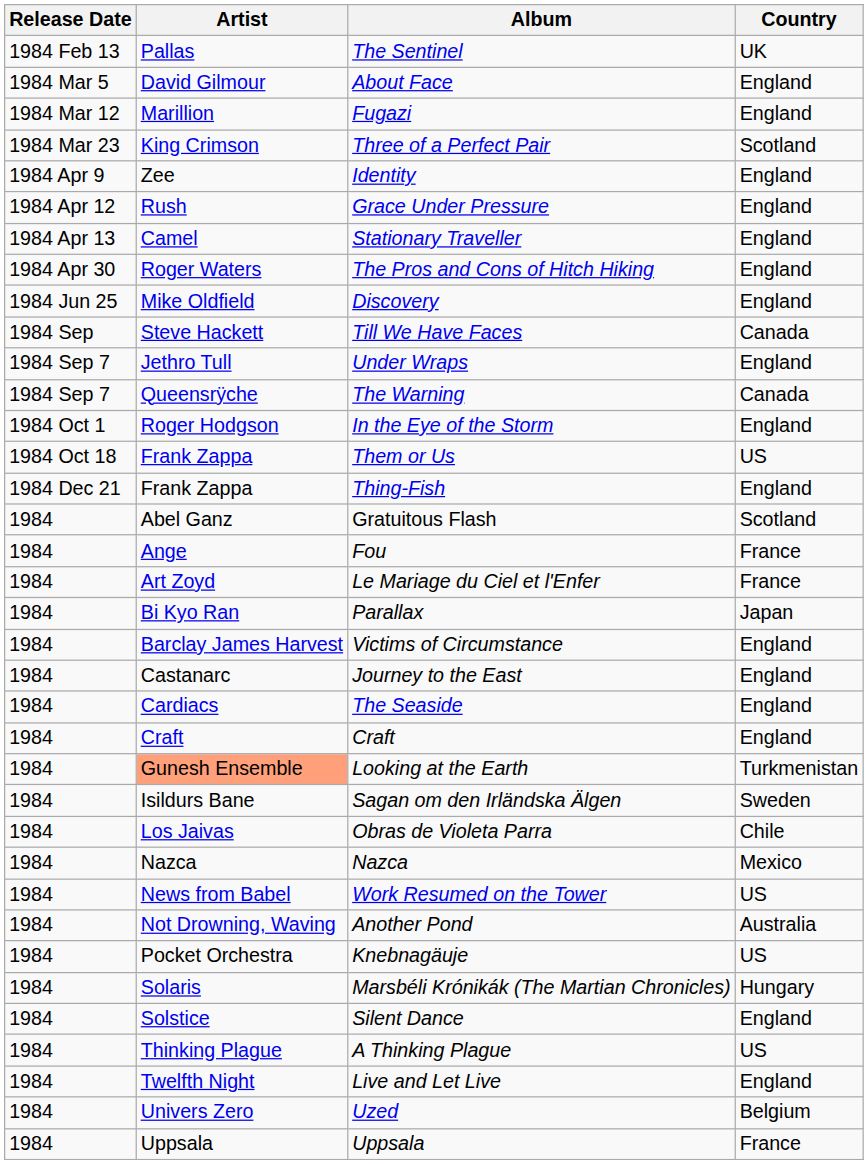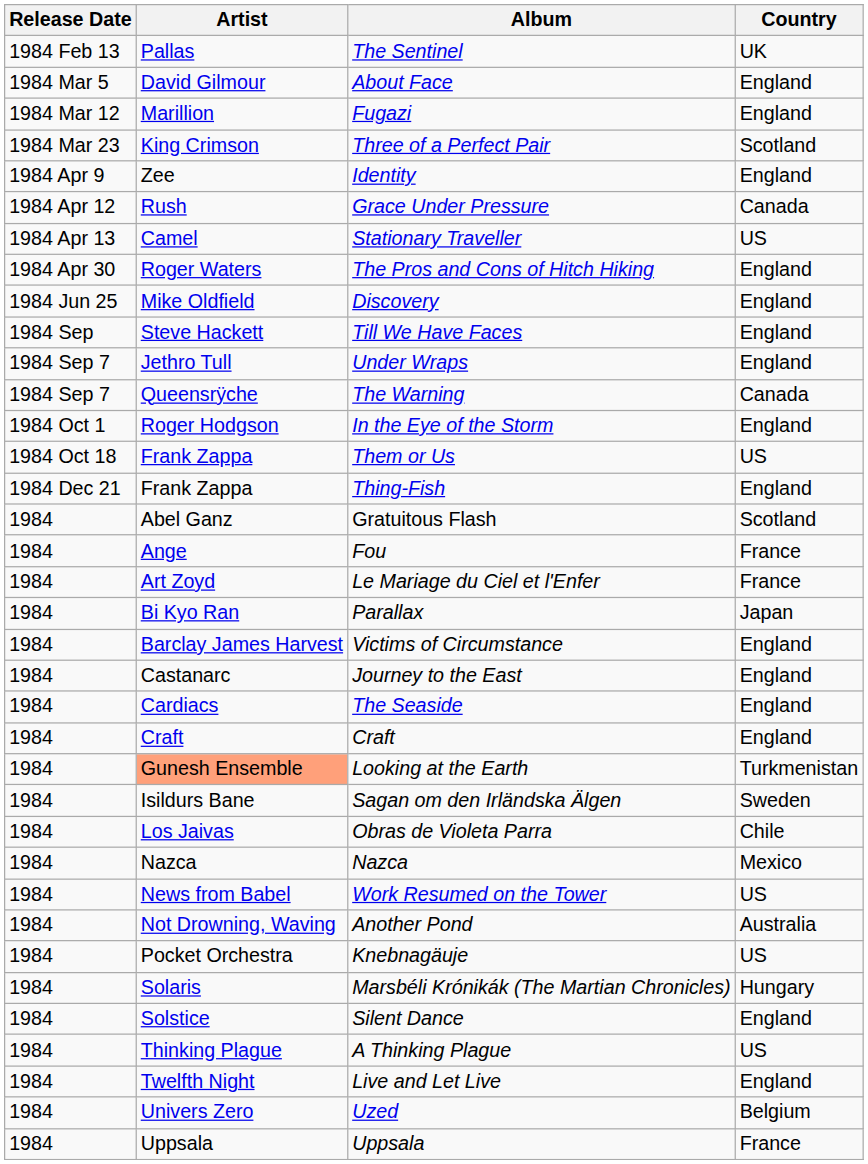 <table class="wikitable">
 <tr>
 <th align=center>Release Date</th>
 <th align=center>Artist</th>
 <th align=center>Album</th>
 <th align=center>Country</th>
 </tr>
 <tr>
 <td>1984 Feb 13</td>
 <td><a href='#'>Pallas</a></td>
 <td><em><a href='#'>The Sentinel</a></em></td>
 <td>UK</td>
 </tr>
 <tr>
 <td>1984 Mar 5</td>
 <td><a href='#'>David Gilmour</a></td>
 <td><em><a href='#'>About Face</a></em></td>
 <td>England</td>
 </tr>
 <tr>
 <td>1984 Mar 12</td>
 <td><a href='#'>Marillion</a></td>
 <td><em><a href='#'>Fugazi</a></em></td>
 <td>England</td>
 </tr>
 <tr>
 <td>1984 Mar 23</td>
 <td><a href='#'>King Crimson</a></td>
 <td><em><a href='#'>Three of a Perfect Pair</a></em></td>
 <td>Scotland</td>
 </tr>
 <tr>
 <td>1984 Apr 9</td>
 <td>Zee</td>
 <td><em><a href='#'>Identity</a></em></td>
 <td>England</td>
 </tr>
 <tr>
 <td>1984 Apr 12</td>
 <td><a href='#'>Rush</a></td>
 <td><em><a href='#'>Grace Under Pressure</a></em></td>
-<td>England</td>
+<td>Canada</td>
 </tr>
 <tr>
 <td>1984 Apr 13</td>
 <td><a href='#'>Camel</a></td>
 <td><em><a href='#'>Stationary Traveller</a></em></td>
-<td>England</td>
+<td>US</td>
 </tr>
 <tr>
 <td>1984 Apr 30</td>
 <td><a href='#'>Roger Waters</a></td>
 <td><em><a href='#'>The Pros and Cons of Hitch Hiking</a></em></td>
 <td>England</td>
 </tr>
 <tr>
 <td>1984 Jun 25</td>
 <td><a href='#'>Mike Oldfield</a></td>
 <td><em><a href='#'>Discovery</a></em></td>
 <td>England</td>
 </tr>
 <tr>
 <td>1984 Sep</td>
 <td><a href='#'>Steve Hackett</a></td>
 <td><em><a href='#'>Till We Have Faces</a></em></td>
-<td>Canada</td>
+<td>England</td>
 </tr>
 <tr>
 <td>1984 Sep 7</td>
 <td><a href='#'>Jethro Tull</a></td>
 <td><em><a href='#'>Under Wraps</a></em></td>
 <td>England</td>
 </tr>
 <tr>
 <td>1984 Sep 7</td>
 <td><a href='#'>Queensrÿche</a></td>
 <td><em><a href='#'>The Warning</a></em></td>
 <td>Canada</td>
 </tr>
 <tr>
 <td>1984 Oct 1</td>
 <td><a href='#'>Roger Hodgson</a></td>
 <td><em><a href='#'>In the Eye of the Storm</a></em></td>
 <td>England</td>
 </tr>
 <tr>
 <td>1984 Oct 18</td>
 <td><a href='#'>Frank Zappa</a></td>
 <td><em><a href='#'>Them or Us</a></em></td>
 <td>US</td>
 </tr>
 <tr>
 <td>1984 Dec 21</td>
 <td>Frank Zappa</td>
 <td><em><a href='#'>Thing-Fish</a></em></td>
 <td>England</td>
 </tr>
 <tr>
 <td>1984</td>
 <td>Abel Ganz</td>
 <td>Gratuitous Flash</td>
 <td>Scotland</td>
 </tr>
 <tr>
 <td>1984</td>
 <td><a href='#'>Ange</a></td>
 <td><em>Fou</em></td>
 <td>France</td>
 </tr>
 <tr>
 <td>1984</td>
 <td><a href='#'>Art Zoyd</a></td>
 <td><em>Le Mariage du Ciel et l'Enfer</em></td>
 <td>France</td>
 </tr>
 <tr>
 <td>1984</td>
 <td><a href='#'>Bi Kyo Ran</a></td>
 <td><em>Parallax</em></td>
 <td>Japan</td>
 </tr>
 <tr>
 <td>1984</td>
 <td><a href='#'>Barclay James Harvest</a></td>
 <td><em>Victims of Circumstance</em></td>
 <td>England</td>
 </tr>
 <tr>
 <td>1984</td>
 <td>Castanarc</td>
 <td><em>Journey to the East</em></td>
 <td>England</td>
 </tr>
 <tr>
 <td>1984</td>
 <td><a href='#'>Cardiacs</a></td>
 <td><em><a href='#'>The Seaside</a></em></td>
 <td>England</td>
 </tr>
 <tr>
 <td>1984</td>
 <td><a href='#'>Craft</a></td>
 <td><em>Craft</em></td>
 <td>England</td>
 </tr>
 <tr>
 <td>1984</td>
 <td style="background: lightsalmon;">Gunesh Ensemble</td>
 <td><em>Looking at the Earth</em></td>
 <td>Turkmenistan</td>
 </tr>
 <tr>
 <td>1984</td>
 <td>Isildurs Bane</td>
 <td><em>Sagan om den Irländska Älgen</em></td>
 <td>Sweden</td>
 </tr>
 <tr>
 <td>1984</td>
 <td><a href='#'>Los Jaivas</a></td>
 <td><em>Obras de Violeta Parra</em></td>
 <td>Chile</td>
 </tr>
 <tr>
 <td>1984</td>
 <td>Nazca</td>
 <td><em>Nazca</em></td>
 <td>Mexico</td>
 </tr>
 <tr>
 <td>1984</td>
 <td><a href='#'>News from Babel</a></td>
 <td><em><a href='#'>Work Resumed on the Tower</a></em></td>
 <td>US</td>
 </tr>
 <tr>
 <td>1984</td>
 <td><a href='#'>Not Drowning, Waving</a></td>
 <td><em>Another Pond</em></td>
 <td>Australia</td>
 </tr>
 <tr>
 <td>1984</td>
 <td>Pocket Orchestra</td>
 <td><em>Knebnagäuje</em></td>
 <td>US</td>
 </tr>
 <tr>
 <td>1984</td>
 <td><a href='#'>Solaris</a></td>
 <td><em>Marsbéli Krónikák (The Martian Chronicles)</em></td>
 <td>Hungary</td>
 </tr>
 <tr>
 <td>1984</td>
 <td><a href='#'>Solstice</a></td>
 <td><em>Silent Dance</em></td>
 <td>England</td>
 </tr>
 <tr>
 <td>1984</td>
 <td><a href='#'>Thinking Plague</a></td>
 <td><em>A Thinking Plague</em></td>
 <td>US</td>
 </tr>
 <tr>
 <td>1984</td>
 <td><a href='#'>Twelfth Night</a></td>
 <td><em>Live and Let Live</em></td>
 <td>England</td>
 </tr>
 <tr>
 <td>1984</td>
 <td><a href='#'>Univers Zero</a></td>
 <td><em><a href='#'>Uzed</a></em></td>
 <td>Belgium</td>
 </tr>
 <tr>
 <td>1984</td>
 <td>Uppsala</td>
 <td><em>Uppsala</em></td>
 <td>France</td>
 </tr>
 <tr>
 </tr>
 </table>
